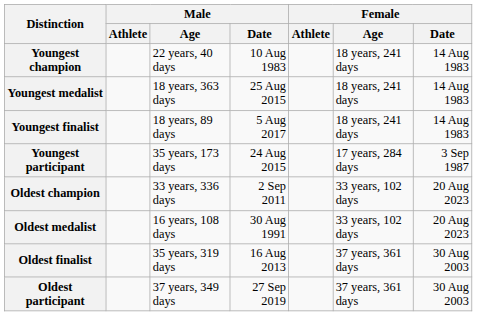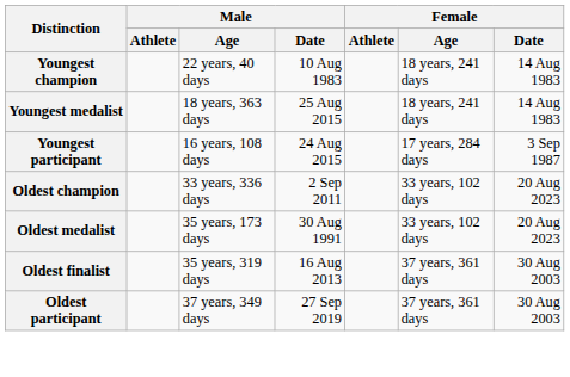 <table class="wikitable">
 <tr>
 <th rowspan="2">Distinction</th>
 <th colspan="3">Male</th>
 <th colspan="3">Female</th>
 </tr>
 <tr>
 <th>Athlete</th>
 <th>Age</th>
 <th>Date</th>
 <th>Athlete</th>
 <th>Age</th>
 <th>Date</th>
 </tr>
 <tr>
 <th>Youngest champion</th>
 <td align="left"></td>
 <td align="left">22 years, 40 days</td>
 <td align="right">10 Aug 1983</td>
 <td align="left"></td>
 <td align="left">18 years, 241 days</td>
 <td align="right">14 Aug 1983</td>
 </tr>
 <tr>
 <th>Youngest medalist</th>
 <td align="left"></td>
 <td align="left">18 years, 363 days</td>
 <td align="right">25 Aug 2015</td>
 <td align="left"></td>
 <td align="left">18 years, 241 days</td>
 <td align="right">14 Aug 1983</td>
 </tr>
 <tr>
-<th>Youngest finalist</th>
-<td align="left"></td>
-<td align="left">18 years, 89 days</td>
-<td align="right">5 Aug 2017</td>
-<td align="left"></td>
-<td align="left">18 years, 241 days</td>
-<td align="right">14 Aug 1983</td>
-</tr>
-<tr>
 <th>Youngest participant</th>
 <td align="left"></td>
-<td align="left">35 years, 173 days</td>
+<td align="left">16 years, 108 days</td>
 <td align="right">24 Aug 2015</td>
 <td align="left"></td>
 <td align="left">17 years, 284 days</td>
 <td align="right">3 Sep 1987</td>
 </tr>
 <tr>
 <th>Oldest champion</th>
 <td align="left"></td>
 <td align="left">33 years, 336 days</td>
 <td align="right">2 Sep 2011</td>
 <td align="left"></td>
 <td align="left">33 years, 102 days</td>
 <td align="right">20 Aug 2023</td>
 </tr>
 <tr>
 <th>Oldest medalist</th>
 <td align="left"></td>
-<td align="left">16 years, 108 days</td>
+<td align="left">35 years, 173 days</td>
 <td align="right">30 Aug 1991</td>
 <td align="left"></td>
 <td align="left">33 years, 102 days</td>
 <td align="right">20 Aug 2023</td>
 </tr>
 <tr>
 <th>Oldest finalist</th>
 <td align="left"></td>
 <td align="left">35 years, 319 days</td>
 <td align="right">16 Aug 2013</td>
 <td align="left"></td>
 <td align="left">37 years, 361 days</td>
 <td align="right">30 Aug 2003</td>
 </tr>
 <tr>
 <th>Oldest participant</th>
 <td align="left"></td>
 <td align="left">37 years, 349 days</td>
 <td align="right">27 Sep 2019</td>
 <td align="left"></td>
 <td align="left">37 years, 361 days</td>
 <td align="right">30 Aug 2003</td>
 </tr>
 </table>
